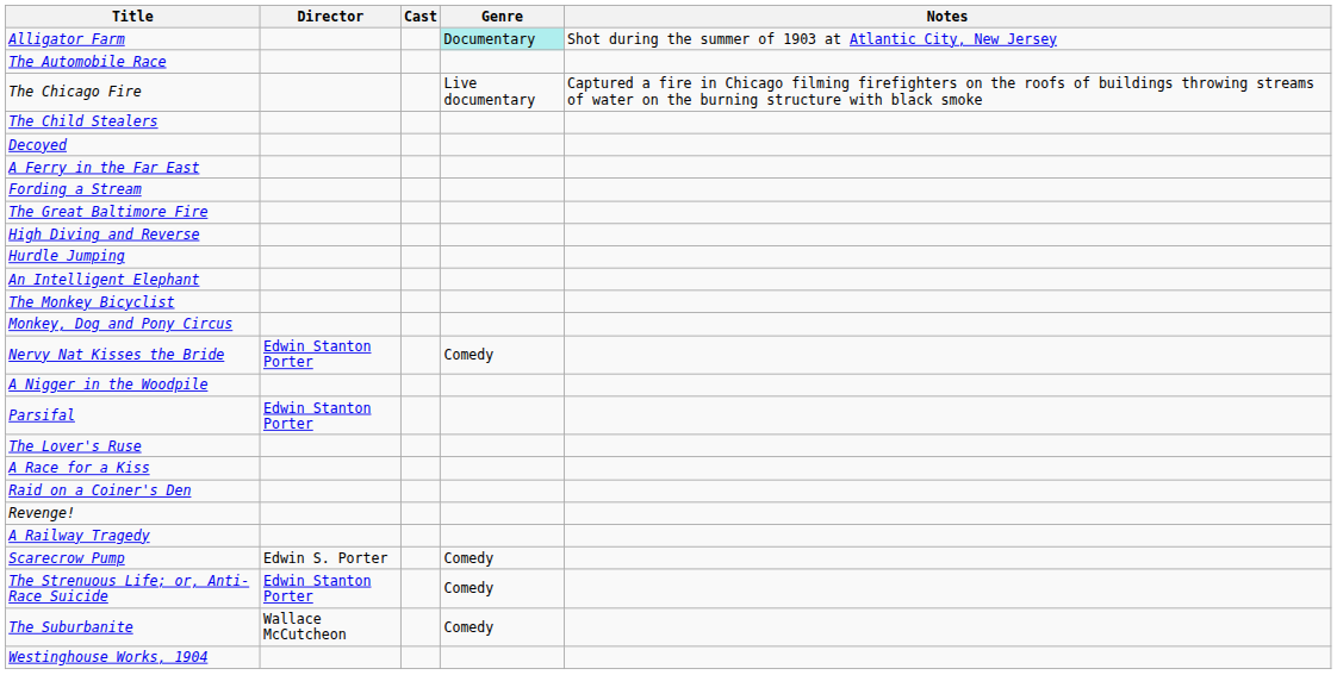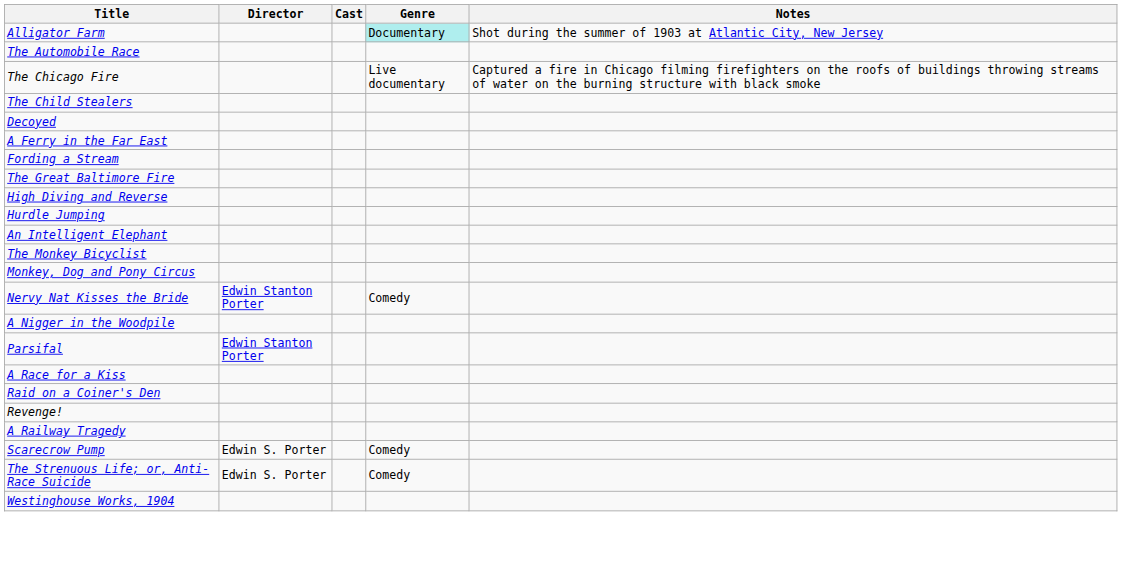 <table class="wikitable">
 <tr>
 <th>Title</th>
 <th>Director</th>
 <th>Cast</th>
 <th>Genre</th>
 <th>Notes</th>
 </tr>
 <tr>
 <td><em><a href='#'>Alligator Farm</a></em></td>
 <td></td>
 <td></td>
 <td style="background: paleturquoise;">Documentary</td>
 <td>Shot during the summer of 1903 at <a href='#'>Atlantic City, New Jersey</a></td>
 </tr>
 <tr>
 <td><em><a href='#'>The Automobile Race</a></em></td>
 <td></td>
 <td></td>
 <td></td>
 <td></td>
 </tr>
 <tr>
 <td><em>The Chicago Fire</em></td>
 <td></td>
 <td></td>
 <td>Live documentary</td>
 <td>Captured a fire in Chicago filming firefighters on the roofs of buildings throwing streams of water on the burning structure with black smoke</td>
 </tr>
 <tr>
 <td><em><a href='#'>The Child Stealers</a></em></td>
 <td></td>
 <td></td>
 <td></td>
 <td></td>
 </tr>
 <tr>
 <td><em><a href='#'>Decoyed</a></em></td>
 <td></td>
 <td></td>
 <td></td>
 <td></td>
 </tr>
 <tr>
 <td><em><a href='#'>A Ferry in the Far East</a></em></td>
 <td></td>
 <td></td>
 <td></td>
 <td></td>
 </tr>
 <tr>
 <td><em><a href='#'>Fording a Stream</a></em></td>
 <td></td>
 <td></td>
 <td></td>
 <td></td>
 </tr>
 <tr>
 <td><em><a href='#'>The Great Baltimore Fire</a></em></td>
 <td></td>
 <td></td>
 <td></td>
 <td></td>
 </tr>
 <tr>
 <td><em><a href='#'>High Diving and Reverse</a></em></td>
 <td></td>
 <td></td>
 <td></td>
 <td></td>
 </tr>
 <tr>
 <td><em><a href='#'>Hurdle Jumping</a></em></td>
 <td></td>
 <td></td>
 <td></td>
 <td></td>
 </tr>
 <tr>
 <td><em><a href='#'>An Intelligent Elephant</a></em></td>
 <td></td>
 <td></td>
 <td></td>
 <td></td>
 </tr>
 <tr>
 <td><em><a href='#'>The Monkey Bicyclist</a></em></td>
 <td></td>
 <td></td>
 <td></td>
 <td></td>
 </tr>
 <tr>
 <td><em><a href='#'>Monkey, Dog and Pony Circus</a></em></td>
 <td></td>
 <td></td>
 <td></td>
 <td></td>
 </tr>
 <tr>
 <td><em><a href='#'>Nervy Nat Kisses the Bride</a></em></td>
 <td><a href='#'>Edwin Stanton Porter</a></td>
 <td></td>
 <td>Comedy</td>
 <td></td>
 </tr>
 <tr>
 <td><em><a href='#'>A Nigger in the Woodpile</a></em></td>
 <td></td>
 <td></td>
 <td></td>
 <td></td>
 </tr>
 <tr>
 <td><em><a href='#'>Parsifal</a></em></td>
 <td><a href='#'>Edwin Stanton Porter</a></td>
 <td></td>
 <td></td>
 <td></td>
 </tr>
 <tr>
-<td><em><a href='#'>The Lover's Ruse</a></em></td>
-<td></td>
-<td></td>
-<td></td>
-<td></td>
-</tr>
-<tr>
 <td><em><a href='#'>A Race for a Kiss</a></em></td>
 <td></td>
 <td></td>
 <td></td>
 <td></td>
 </tr>
 <tr>
 <td><em><a href='#'>Raid on a Coiner's Den</a></em></td>
 <td></td>
 <td></td>
 <td></td>
 <td></td>
 </tr>
 <tr>
 <td><em>Revenge!</em></td>
 <td></td>
 <td></td>
 <td></td>
 <td></td>
 </tr>
 <tr>
 <td><em><a href='#'>A Railway Tragedy</a></em></td>
 <td></td>
 <td></td>
 <td></td>
 <td></td>
 </tr>
 <tr>
 <td><em><a href='#'>Scarecrow Pump</a></em></td>
 <td>Edwin S. Porter</td>
 <td></td>
 <td>Comedy</td>
 <td></td>
 </tr>
 <tr>
 <td><em><a href='#'>The Strenuous Life; or, Anti-Race Suicide</a></em></td>
-<td><a href='#'>Edwin Stanton Porter</a></td>
-<td></td>
-<td>Comedy</td>
-<td></td>
-</tr>
-<tr>
-<td><em><a href='#'>The Suburbanite</a></em></td>
-<td>Wallace McCutcheon</td>
+<td>Edwin S. Porter</td>
 <td></td>
 <td>Comedy</td>
 <td></td>
 </tr>
 <tr>
 <td><em><a href='#'>Westinghouse Works, 1904</a></em></td>
 <td></td>
 <td></td>
 <td></td>
 <td></td>
 </tr>
 </table>
